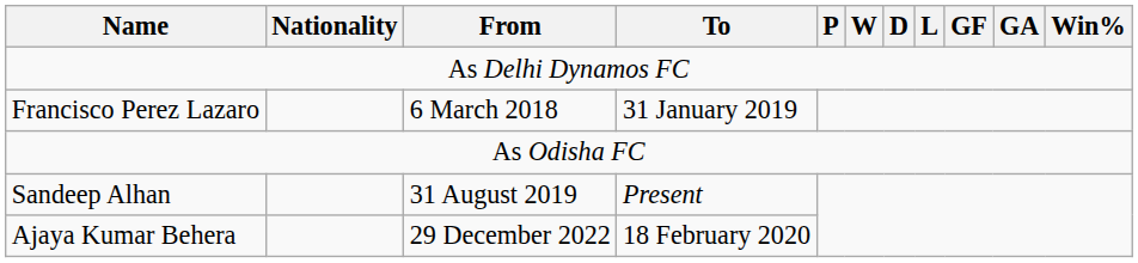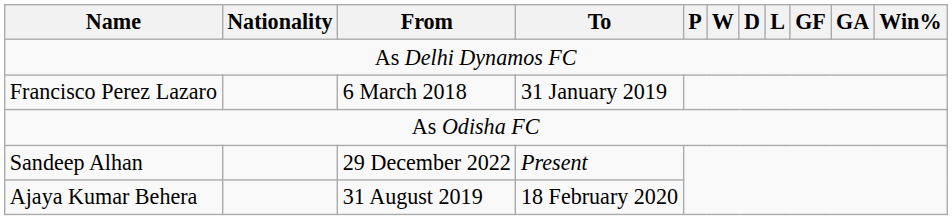 <table class="wikitable plainrowheaders sortable" style="text-align:center">
 <tr>
 <th>Name</th>
 <th>Nationality</th>
 <th>From</th>
 <th class="unsortable">To</th>
 <th>P</th>
 <th>W</th>
 <th>D</th>
 <th>L</th>
 <th>GF</th>
 <th>GA</th>
 <th>Win%</th>
 </tr>
 <tr>
 <td colspan="12">As <em>Delhi Dynamos FC</em></td>
 </tr>
 <tr>
 <td scope=row style=text-align:left>Francisco Perez Lazaro</td>
 <td align=left></td>
 <td align=left>6 March 2018</td>
 <td align=left>31 January 2019<br></td>
 </tr>
 <tr>
 <td colspan="12">As <em>Odisha FC</em></td>
 </tr>
 <tr>
 <td scope=row style=text-align:left>Sandeep Alhan</td>
 <td align=left></td>
-<td align=left>31 August 2019</td>
+<td align=left>29 December 2022</td>
 <td align=left><em>Present</em><br></td>
 </tr>
 <tr>
 <td scope=row style=text-align:left>Ajaya Kumar Behera</td>
 <td align=left></td>
-<td align=left>29 December 2022</td>
+<td align=left>31 August 2019</td>
 <td align=left>18 February 2020<br></td>
 </tr>
 </table>
